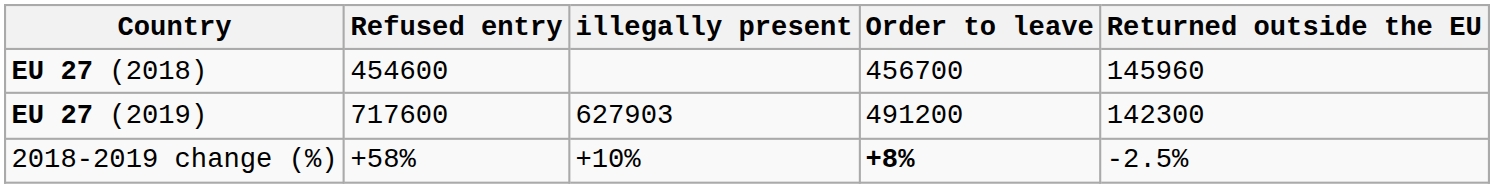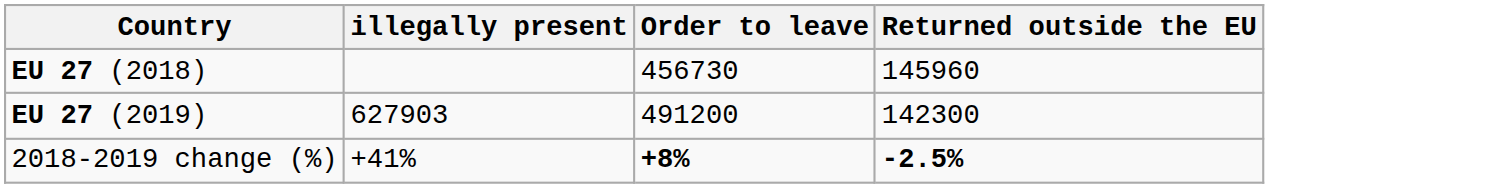 <table class="wikitable sortable">
 <tr>
 <th>Country</th>
-<th>Refused entry</th>
 <th>illegally present</th>
 <th>Order to leave</th>
 <th>Returned outside the EU</th>
 </tr>
 <tr>
 <td><strong>EU 27</strong> (2018)</td>
-<td>454600</td>
 <td></td>
-<td>456700</td>
+<td>456730</td>
 <td>145960</td>
 </tr>
 <tr class="sortbottom">
 <td><strong>EU 27</strong> (2019)</td>
-<td>717600</td>
 <td>627903</td>
 <td>491200</td>
 <td>142300</td>
 </tr>
 <tr class="sortbottom">
 <td>2018-2019 change (%)</td>
-<td>+58%</td>
-<td>+10%</td>
+<td>+41%</td>
 <td><strong>+8%</strong></td>
-<td>-2.5%</td>
+<td><strong>-2.5%</strong></td>
 </tr>
 </table>
